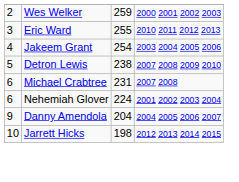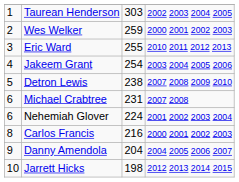 <table class="wikitable">
 <tr>
+</tr>
+<tr>
+<td>1</td>
+<td><a href='#'>Taurean Henderson</a></td>
+<td>303</td>
+<td style="font-size:80%;"><a href='#'>2002</a> <a href='#'>2003</a> <a href='#'>2004</a> <a href='#'>2005</a></td>
 </tr>
 <tr>
 <td>2</td>
 <td><a href='#'>Wes Welker</a></td>
 <td>259</td>
 <td style="font-size:80%;"><a href='#'>2000</a> <a href='#'>2001</a> <a href='#'>2002</a> <a href='#'>2003</a></td>
 </tr>
 <tr>
 <td>3</td>
 <td><a href='#'>Eric Ward</a></td>
 <td>255</td>
 <td style="font-size:80%;"><a href='#'>2010</a> <a href='#'>2011</a> <a href='#'>2012</a> <a href='#'>2013</a></td>
 </tr>
 <tr>
 <td>4</td>
 <td><a href='#'>Jakeem Grant</a></td>
 <td>254</td>
 <td style="font-size:80%;"><a href='#'>2003</a> <a href='#'>2004</a> <a href='#'>2005</a> <a href='#'>2006</a></td>
 </tr>
 <tr>
 <td>5</td>
 <td><a href='#'>Detron Lewis</a></td>
 <td>238</td>
 <td style="font-size:80%;"><a href='#'>2007</a> <a href='#'>2008</a> <a href='#'>2009</a> <a href='#'>2010</a></td>
 </tr>
 <tr>
 <td>6</td>
 <td><a href='#'>Michael Crabtree</a></td>
 <td>231</td>
 <td style="font-size:80%;"><a href='#'>2007</a> <a href='#'>2008</a></td>
 </tr>
 <tr>
 <td>6</td>
 <td>Nehemiah Glover</td>
 <td>224</td>
 <td style="font-size:80%;"><a href='#'>2001</a> <a href='#'>2002</a> <a href='#'>2003</a> <a href='#'>2004</a></td>
 </tr>
 <tr>
+<td>8</td>
+<td><a href='#'>Carlos Francis</a></td>
+<td>216</td>
+<td style="font-size:80%;"><a href='#'>2000</a> <a href='#'>2001</a> <a href='#'>2002</a> <a href='#'>2003</a></td>
+</tr>
+<tr>
 <td>9</td>
 <td><a href='#'>Danny Amendola</a></td>
 <td>204</td>
 <td style="font-size:80%;"><a href='#'>2004</a> <a href='#'>2005</a> <a href='#'>2006</a> <a href='#'>2007</a></td>
 </tr>
 <tr>
 <td>10</td>
 <td><a href='#'>Jarrett Hicks</a></td>
 <td>198</td>
 <td style="font-size:80%;"><a href='#'>2012</a> <a href='#'>2013</a> <a href='#'>2014</a> <a href='#'>2015</a></td>
 </tr>
 </table>
